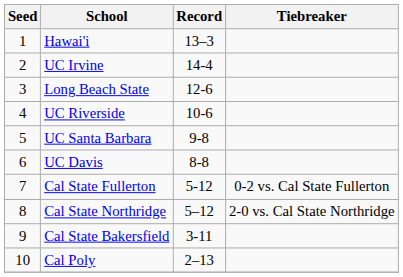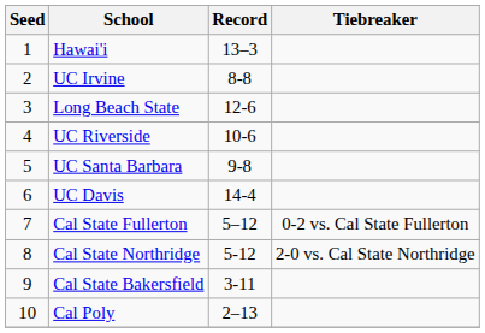 <table class="wikitable" style="white-space:nowrap; font-size:95%;text-align:center">
 <tr>
 <th>Seed</th>
 <th>School</th>
 <th>Record</th>
 <th>Tiebreaker</th>
 </tr>
 <tr>
 <td>1</td>
 <td align="left"><a href='#'>Hawai'i</a></td>
 <td>13–3</td>
 <td></td>
 </tr>
 <tr>
 <td>2</td>
 <td align="left"><a href='#'>UC Irvine</a></td>
-<td>14-4</td>
+<td>8-8</td>
 <td></td>
 </tr>
 <tr>
 <td>3</td>
 <td align="left"><a href='#'>Long Beach State</a></td>
 <td>12-6</td>
 <td></td>
 </tr>
 <tr>
 <td>4</td>
 <td align="left"><a href='#'>UC Riverside</a></td>
 <td>10-6</td>
 <td></td>
 </tr>
 <tr>
 <td>5</td>
 <td align="left"><a href='#'>UC Santa Barbara</a></td>
 <td>9-8</td>
 <td></td>
 </tr>
 <tr>
 <td>6</td>
 <td align="left"><a href='#'>UC Davis</a></td>
-<td>8-8</td>
+<td>14-4</td>
 <td></td>
 </tr>
 <tr>
 <td>7</td>
 <td align="left"><a href='#'>Cal State Fullerton</a></td>
-<td>5-12</td>
+<td>5–12</td>
 <td>0-2 vs. Cal State Fullerton</td>
 </tr>
 <tr>
 <td>8</td>
 <td align="left"><a href='#'>Cal State Northridge</a></td>
-<td>5–12</td>
+<td>5-12</td>
 <td>2-0 vs. Cal State Northridge</td>
 </tr>
 <tr>
 <td>9</td>
 <td align="left"><a href='#'>Cal State Bakersfield</a></td>
 <td>3-11</td>
 <td></td>
 </tr>
 <tr>
 <td>10</td>
 <td align="left"><a href='#'>Cal Poly</a></td>
 <td>2–13</td>
 <td></td>
 </tr>
 <tr>
 </tr>
 </table>
